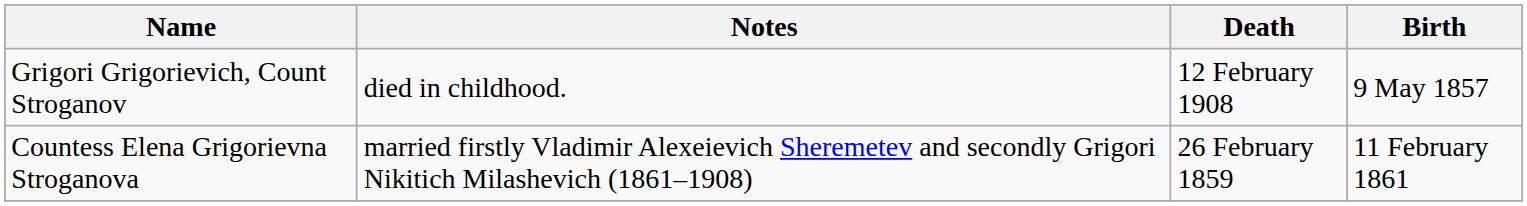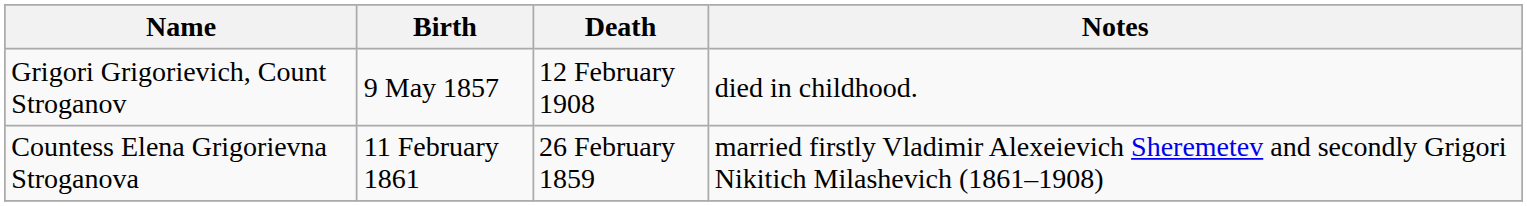 <table class="wikitable">
 <tr>
 <th>Name</th>
+<th>Birth</th>
+<th>Death</th>
 <th>Notes</th>
-<th>Death</th>
-<th>Birth</th>
 </tr>
 <tr>
 <td>Grigori Grigorievich, Count Stroganov</td>
+<td>9 May 1857</td>
+<td>12 February 1908</td>
 <td>died in childhood.</td>
-<td>12 February 1908</td>
-<td>9 May 1857</td>
 </tr>
 <tr>
 <td>Countess Elena Grigorievna Stroganova</td>
+<td>11 February 1861</td>
+<td>26 February 1859</td>
 <td>married firstly Vladimir Alexeievich <a href='#'>Sheremetev</a> and secondly Grigori Nikitich Milashevich (1861–1908)</td>
-<td>26 February 1859</td>
-<td>11 February 1861</td>
 </tr>
 </table>
